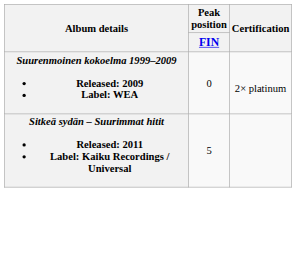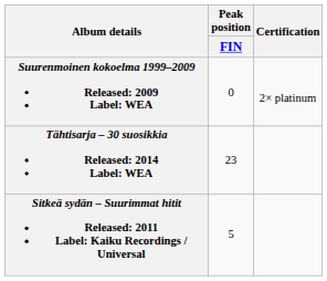 <table class="wikitable plainrowheaders" style="text-align:center;" border="1">
 <tr>
 <th scope="col" rowspan="2" style="width:17em;">Album details</th>
 <th scope="col" colspan="1">Peak<br>position</th>
 <th scope="col" rowspan="2">Certification<br></th>
 </tr>
 <tr>
 <th scope="col" style="width:3em;font-size:111%;"><a href='#'>FIN</a><br></th>
 </tr>
 <tr>
 <th scope="row"><em>Suurenmoinen kokoelma 1999–2009</em><br><ul><li>Released: 2009</li><li>Label: WEA</li></ul></th>
 <td>0</td>
 <td><br>2× platinum</td>
 </tr>
 <tr>
+<th scope="row"><em>Tähtisarja – 30 suosikkia</em><br><ul><li>Released: 2014</li><li>Label: WEA</li></ul></th>
+<td>23</td>
+<td></td>
+</tr>
+<tr>
 <th scope="row"><em>Sitkeä sydän – Suurimmat hitit</em><br><ul><li>Released: 2011</li><li>Label: Kaiku Recordings / Universal</li></ul></th>
 <td>5</td>
 <td></td>
 </tr>
 </table>
